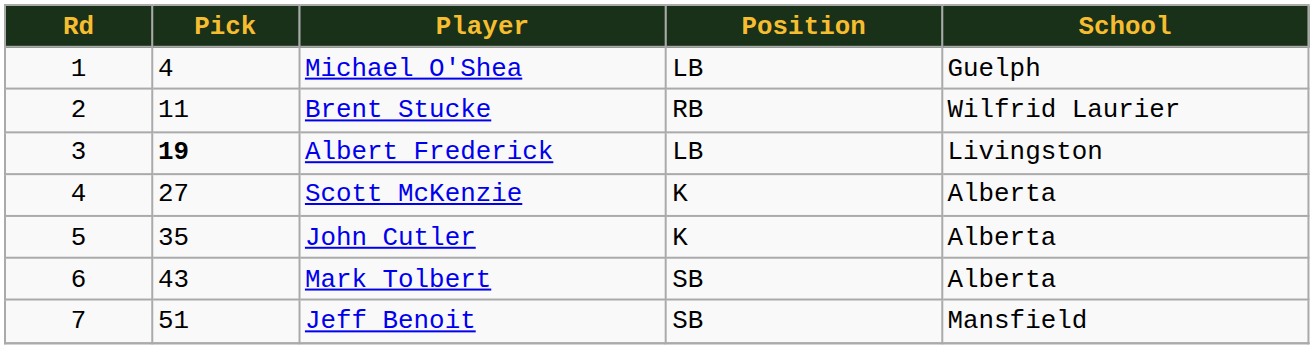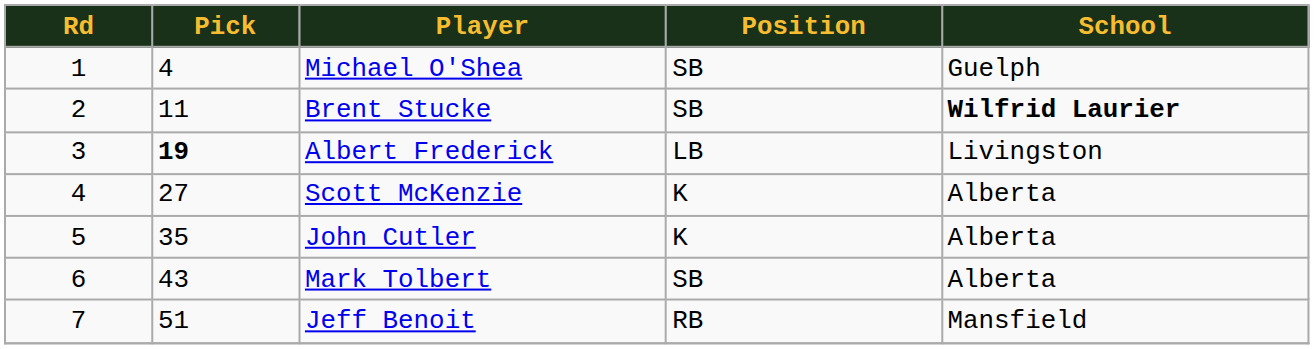 <table class="wikitable sortable">
 <tr>
 <th style="background:#183118;color:#f7bd30;"  width="8%">Rd</th>
 <th style="background:#183118;color:#f7bd30;"  width="8%">Pick</th>
 <th style="background:#183118;color:#f7bd30;"  width="20%">Player</th>
 <th style="background:#183118;color:#f7bd30;"  width="15%">Position</th>
 <th style="background:#183118;color:#f7bd30;"  width="20%">School</th>
 </tr>
 <tr>
 <td align=center>1</td>
 <td>4</td>
 <td><a href='#'>Michael O'Shea</a></td>
-<td>LB</td>
+<td>SB</td>
 <td>Guelph</td>
 </tr>
 <tr>
 <td align=center>2</td>
 <td>11</td>
 <td><a href='#'>Brent Stucke</a></td>
-<td>RB</td>
-<td>Wilfrid Laurier</td>
+<td>SB</td>
+<td><strong>Wilfrid Laurier</strong></td>
 </tr>
 <tr>
 <td align=center>3</td>
 <td><strong>19</strong></td>
 <td><a href='#'>Albert Frederick</a></td>
 <td>LB</td>
 <td>Livingston</td>
 </tr>
 <tr>
 <td align=center>4</td>
 <td>27</td>
 <td><a href='#'>Scott McKenzie</a></td>
 <td>K</td>
 <td>Alberta</td>
 </tr>
 <tr>
 <td align=center>5</td>
 <td>35</td>
 <td><a href='#'>John Cutler</a></td>
 <td>K</td>
 <td>Alberta</td>
 </tr>
 <tr>
 <td align=center>6</td>
 <td>43</td>
 <td><a href='#'>Mark Tolbert</a></td>
 <td>SB</td>
 <td>Alberta</td>
 </tr>
 <tr>
 <td align=center>7</td>
 <td>51</td>
 <td><a href='#'>Jeff Benoit</a></td>
-<td>SB</td>
+<td>RB</td>
 <td>Mansfield</td>
 </tr>
 <tr>
 </tr>
 </table>
